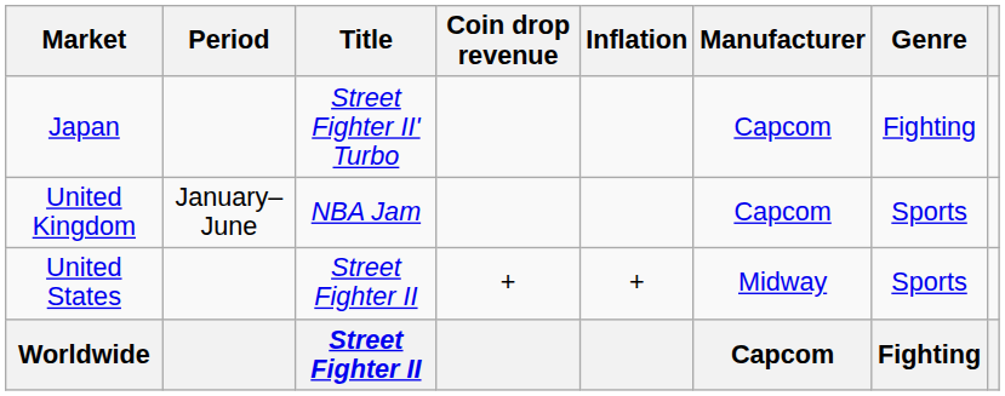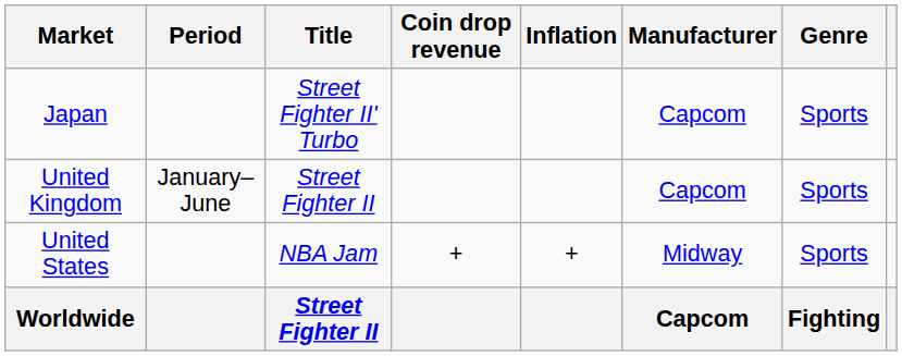 <table class="wikitable sortable" style="text-align:center">
 <tr>
 <th>Market</th>
 <th>Period</th>
 <th>Title</th>
 <th>Coin drop revenue</th>
 <th>Inflation</th>
 <th>Manufacturer</th>
 <th>Genre</th>
 <th class="unsortable"></th>
 </tr>
 <tr>
 <td><a href='#'>Japan</a></td>
 <td></td>
 <td><em><a href='#'>Street Fighter II' Turbo</a></em></td>
 <td></td>
 <td></td>
 <td><a href='#'>Capcom</a></td>
-<td><a href='#'>Fighting</a></td>
+<td><a href='#'>Sports</a></td>
 <td></td>
 </tr>
 <tr>
 <td><a href='#'>United Kingdom</a></td>
 <td>January–June</td>
-<td><em><a href='#'>NBA Jam</a></em></td>
+<td><em><a href='#'>Street Fighter II</a></em></td>
 <td></td>
 <td></td>
 <td><a href='#'>Capcom</a></td>
 <td><a href='#'>Sports</a></td>
 <td></td>
 </tr>
 <tr>
 <td><a href='#'>United States</a></td>
 <td></td>
-<td><em><a href='#'>Street Fighter II</a></em></td>
+<td><em><a href='#'>NBA Jam</a></em></td>
 <td>+</td>
 <td>+</td>
 <td><a href='#'>Midway</a></td>
 <td><a href='#'>Sports</a></td>
 <td></td>
 </tr>
 <tr>
 <th>Worldwide</th>
 <th></th>
 <th><em><a href='#'>Street Fighter II</a></em></th>
 <th></th>
 <th></th>
 <th>Capcom</th>
 <th>Fighting</th>
 <th></th>
 </tr>
 </table>
